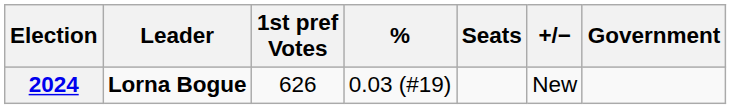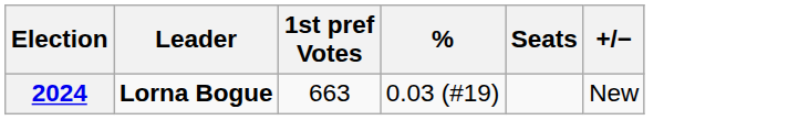 <table class="wikitable" style="font-size:97%; text-align:center;">
 <tr>
 <th>Election</th>
 <th>Leader</th>
 <th>1st pref<br>Votes</th>
 <th>%</th>
 <th>Seats</th>
 <th>+/−</th>
-<th>Government</th>
 </tr>
 <tr>
 <th><a href='#'>2024</a></th>
 <td><strong>Lorna Bogue</strong></td>
-<td>626</td>
+<td>663</td>
 <td>0.03 (#19)</td>
 <td></td>
 <td>New</td>
-<td></td>
 </tr>
 </table>
